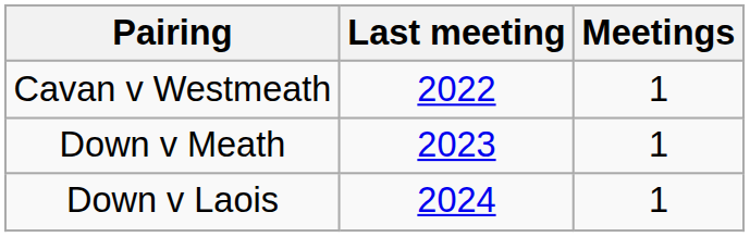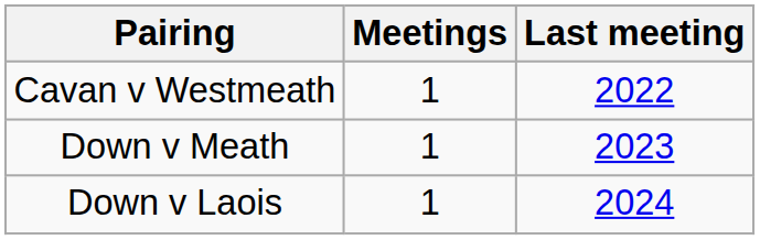 <table class="wikitable sortable" style="text-align:center;">
 <tr>
 <th>Pairing</th>
+<th>Meetings</th>
 <th>Last meeting</th>
-<th>Meetings</th>
 </tr>
 <tr>
 <td>Cavan v Westmeath</td>
+<td>1</td>
 <td><a href='#'>2022</a></td>
-<td>1</td>
 </tr>
 <tr>
 <td>Down v Meath</td>
+<td>1</td>
 <td><a href='#'>2023</a></td>
-<td>1</td>
 </tr>
 <tr>
 <td>Down v Laois</td>
+<td>1</td>
 <td><a href='#'>2024</a></td>
-<td>1</td>
 </tr>
 </table>
